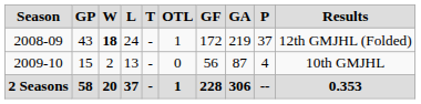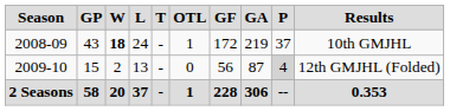 <table class="wikitable">
 <tr align="center"  bgcolor="#dddddd">
 <td><strong>Season</strong></td>
 <td><strong>GP</strong></td>
 <td><strong>W</strong></td>
 <td><strong>L</strong></td>
 <td><strong>T</strong></td>
 <td><strong>OTL</strong></td>
 <td><strong>GF</strong></td>
 <td><strong>GA</strong></td>
 <td><strong>P</strong></td>
 <td><strong>Results</strong></td>
 </tr>
 <tr align="center">
 <td>2008-09</td>
 <td>43</td>
 <td><strong>18</strong></td>
 <td>24</td>
 <td>-</td>
 <td>1</td>
 <td>172</td>
 <td>219</td>
 <td>37</td>
-<td>12th GMJHL (Folded)</td>
+<td>10th GMJHL</td>
 </tr>
 <tr align="center">
 <td>2009-10</td>
 <td>15</td>
 <td>2</td>
 <td>13</td>
 <td>-</td>
 <td>0</td>
 <td>56</td>
 <td>87</td>
-<td>4</td>
-<td>10th GMJHL</td>
+<td style="background: lightgrey;">4</td>
+<td>12th GMJHL (Folded)</td>
 </tr>
 <tr align="center"  bgcolor="#dddddd">
 <td><strong>2 Seasons</strong></td>
 <td><strong>58</strong></td>
 <td><strong>20</strong></td>
 <td><strong>37</strong></td>
 <td><strong>-</strong></td>
 <td><strong>1</strong></td>
 <td><strong>228</strong></td>
 <td><strong>306</strong></td>
 <td><strong>--</strong></td>
 <td><strong>0.353</strong></td>
 </tr>
 </table>
